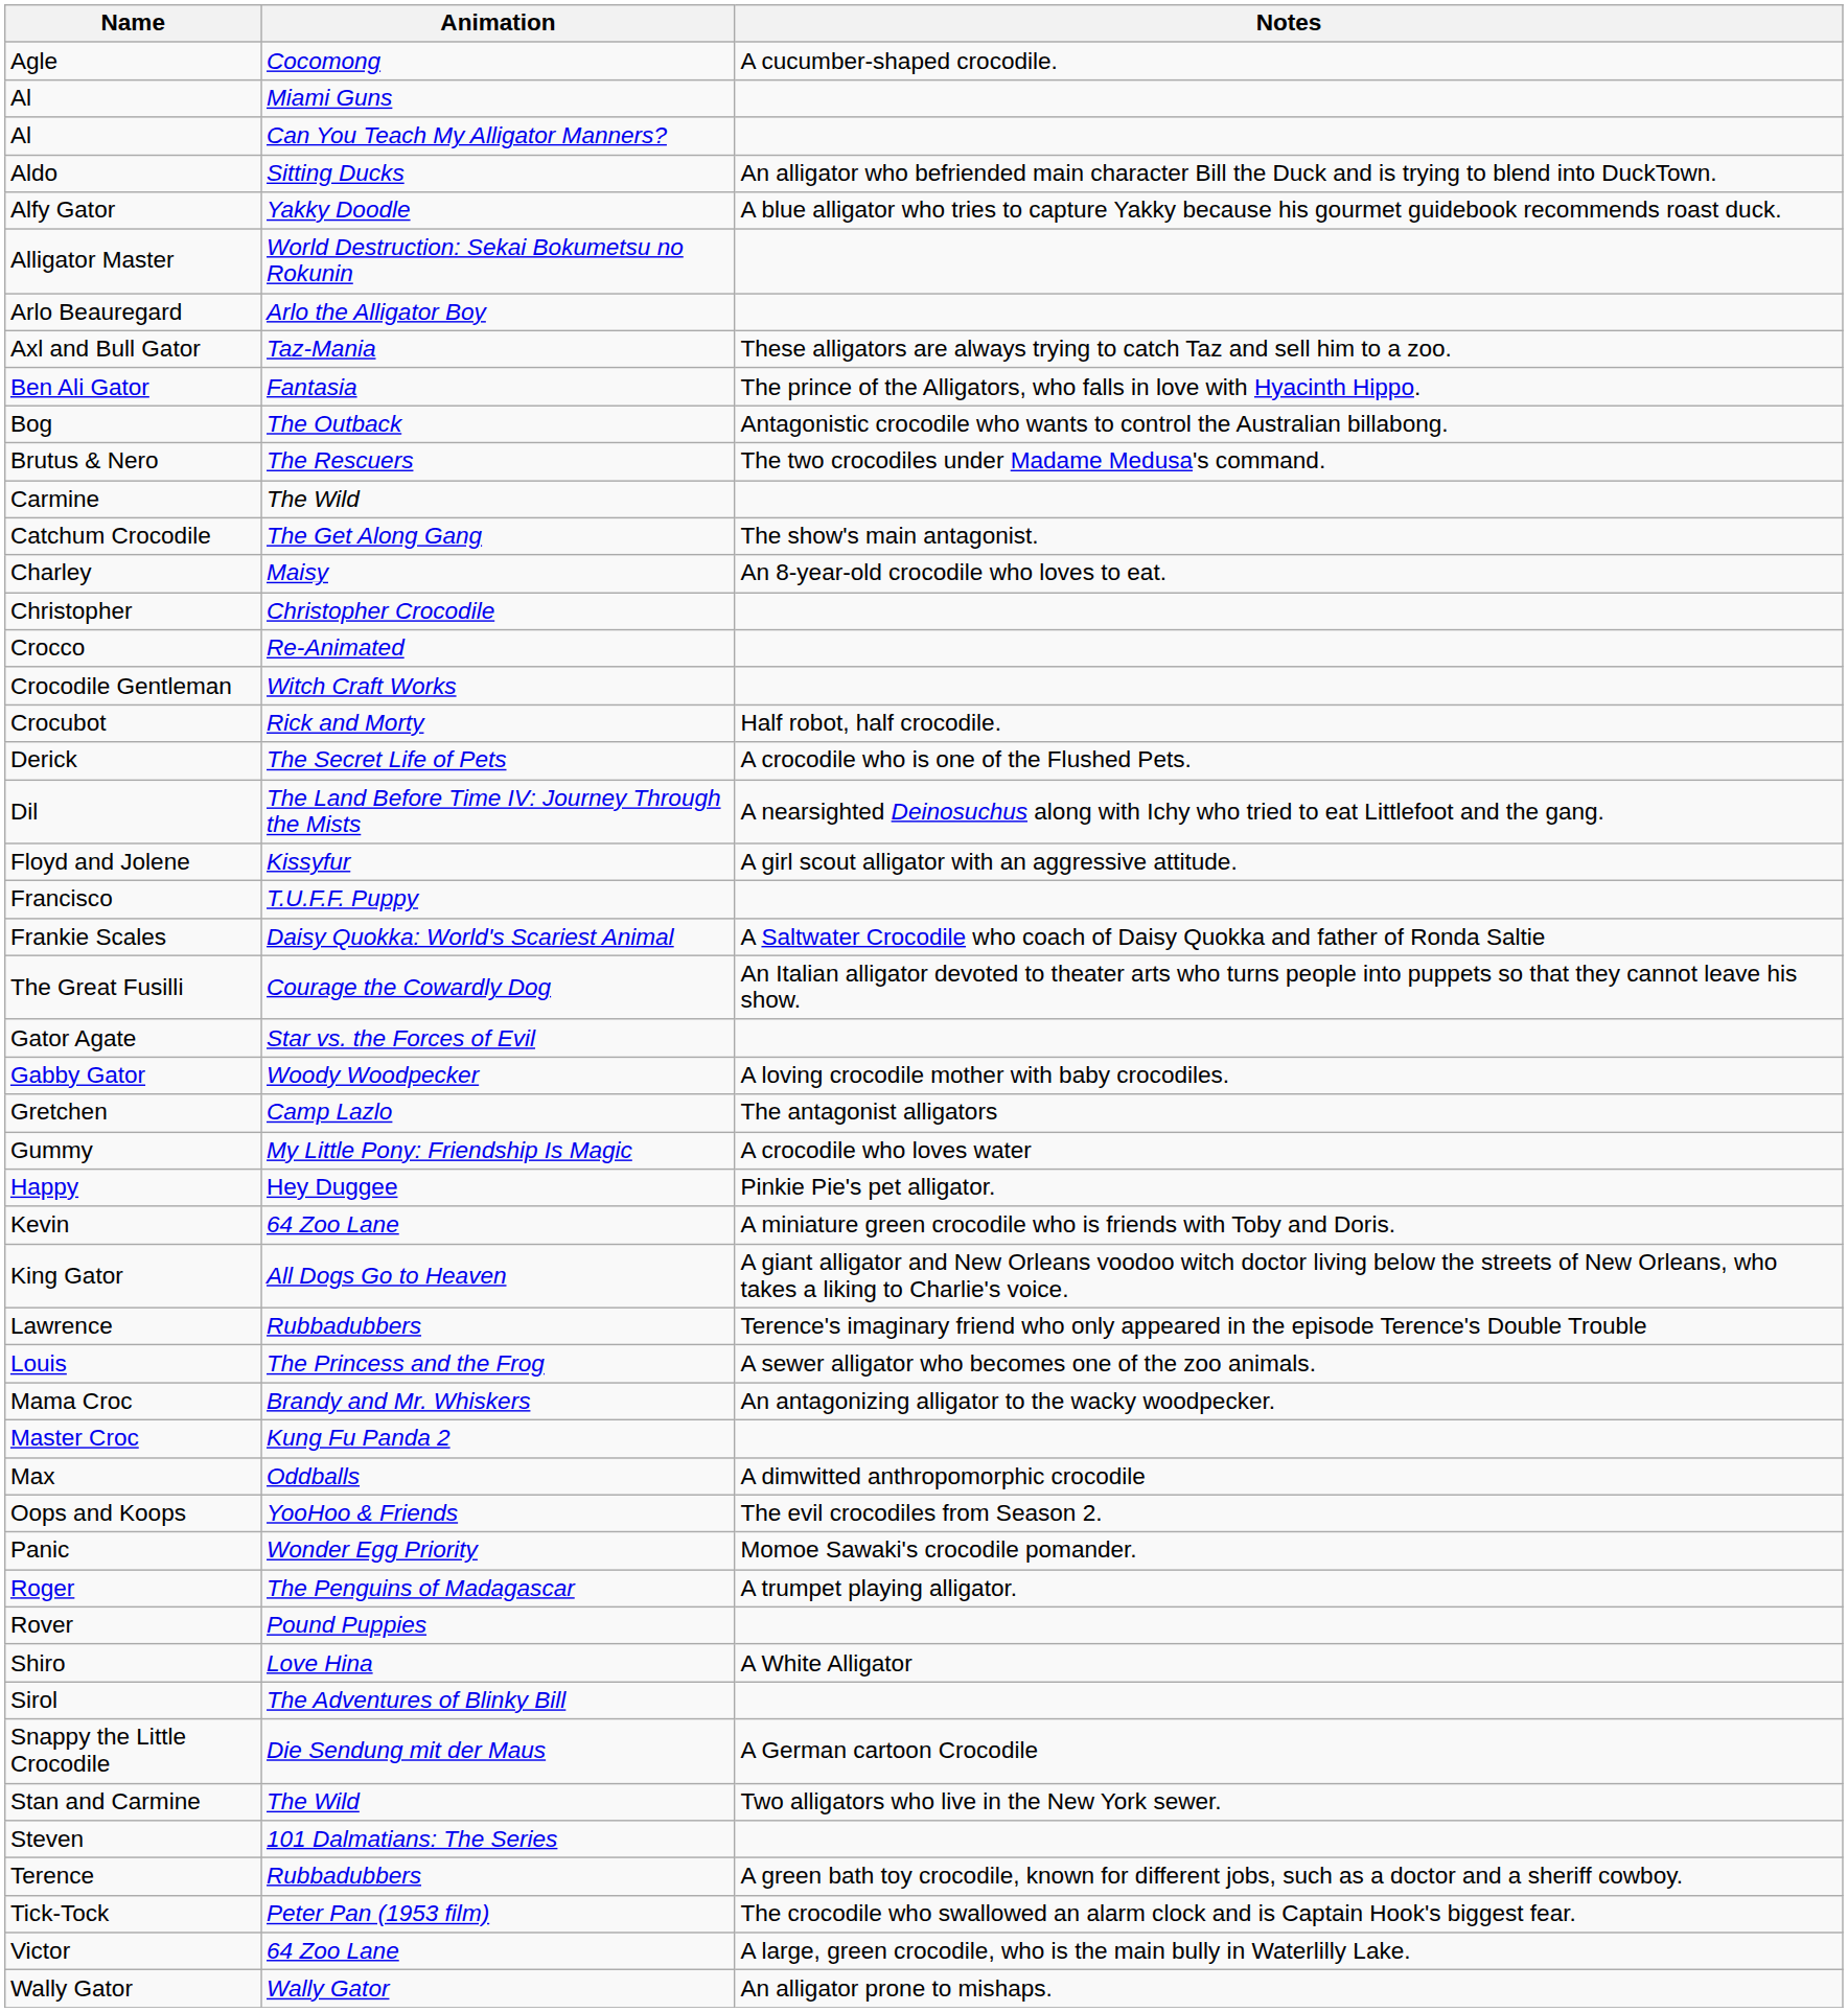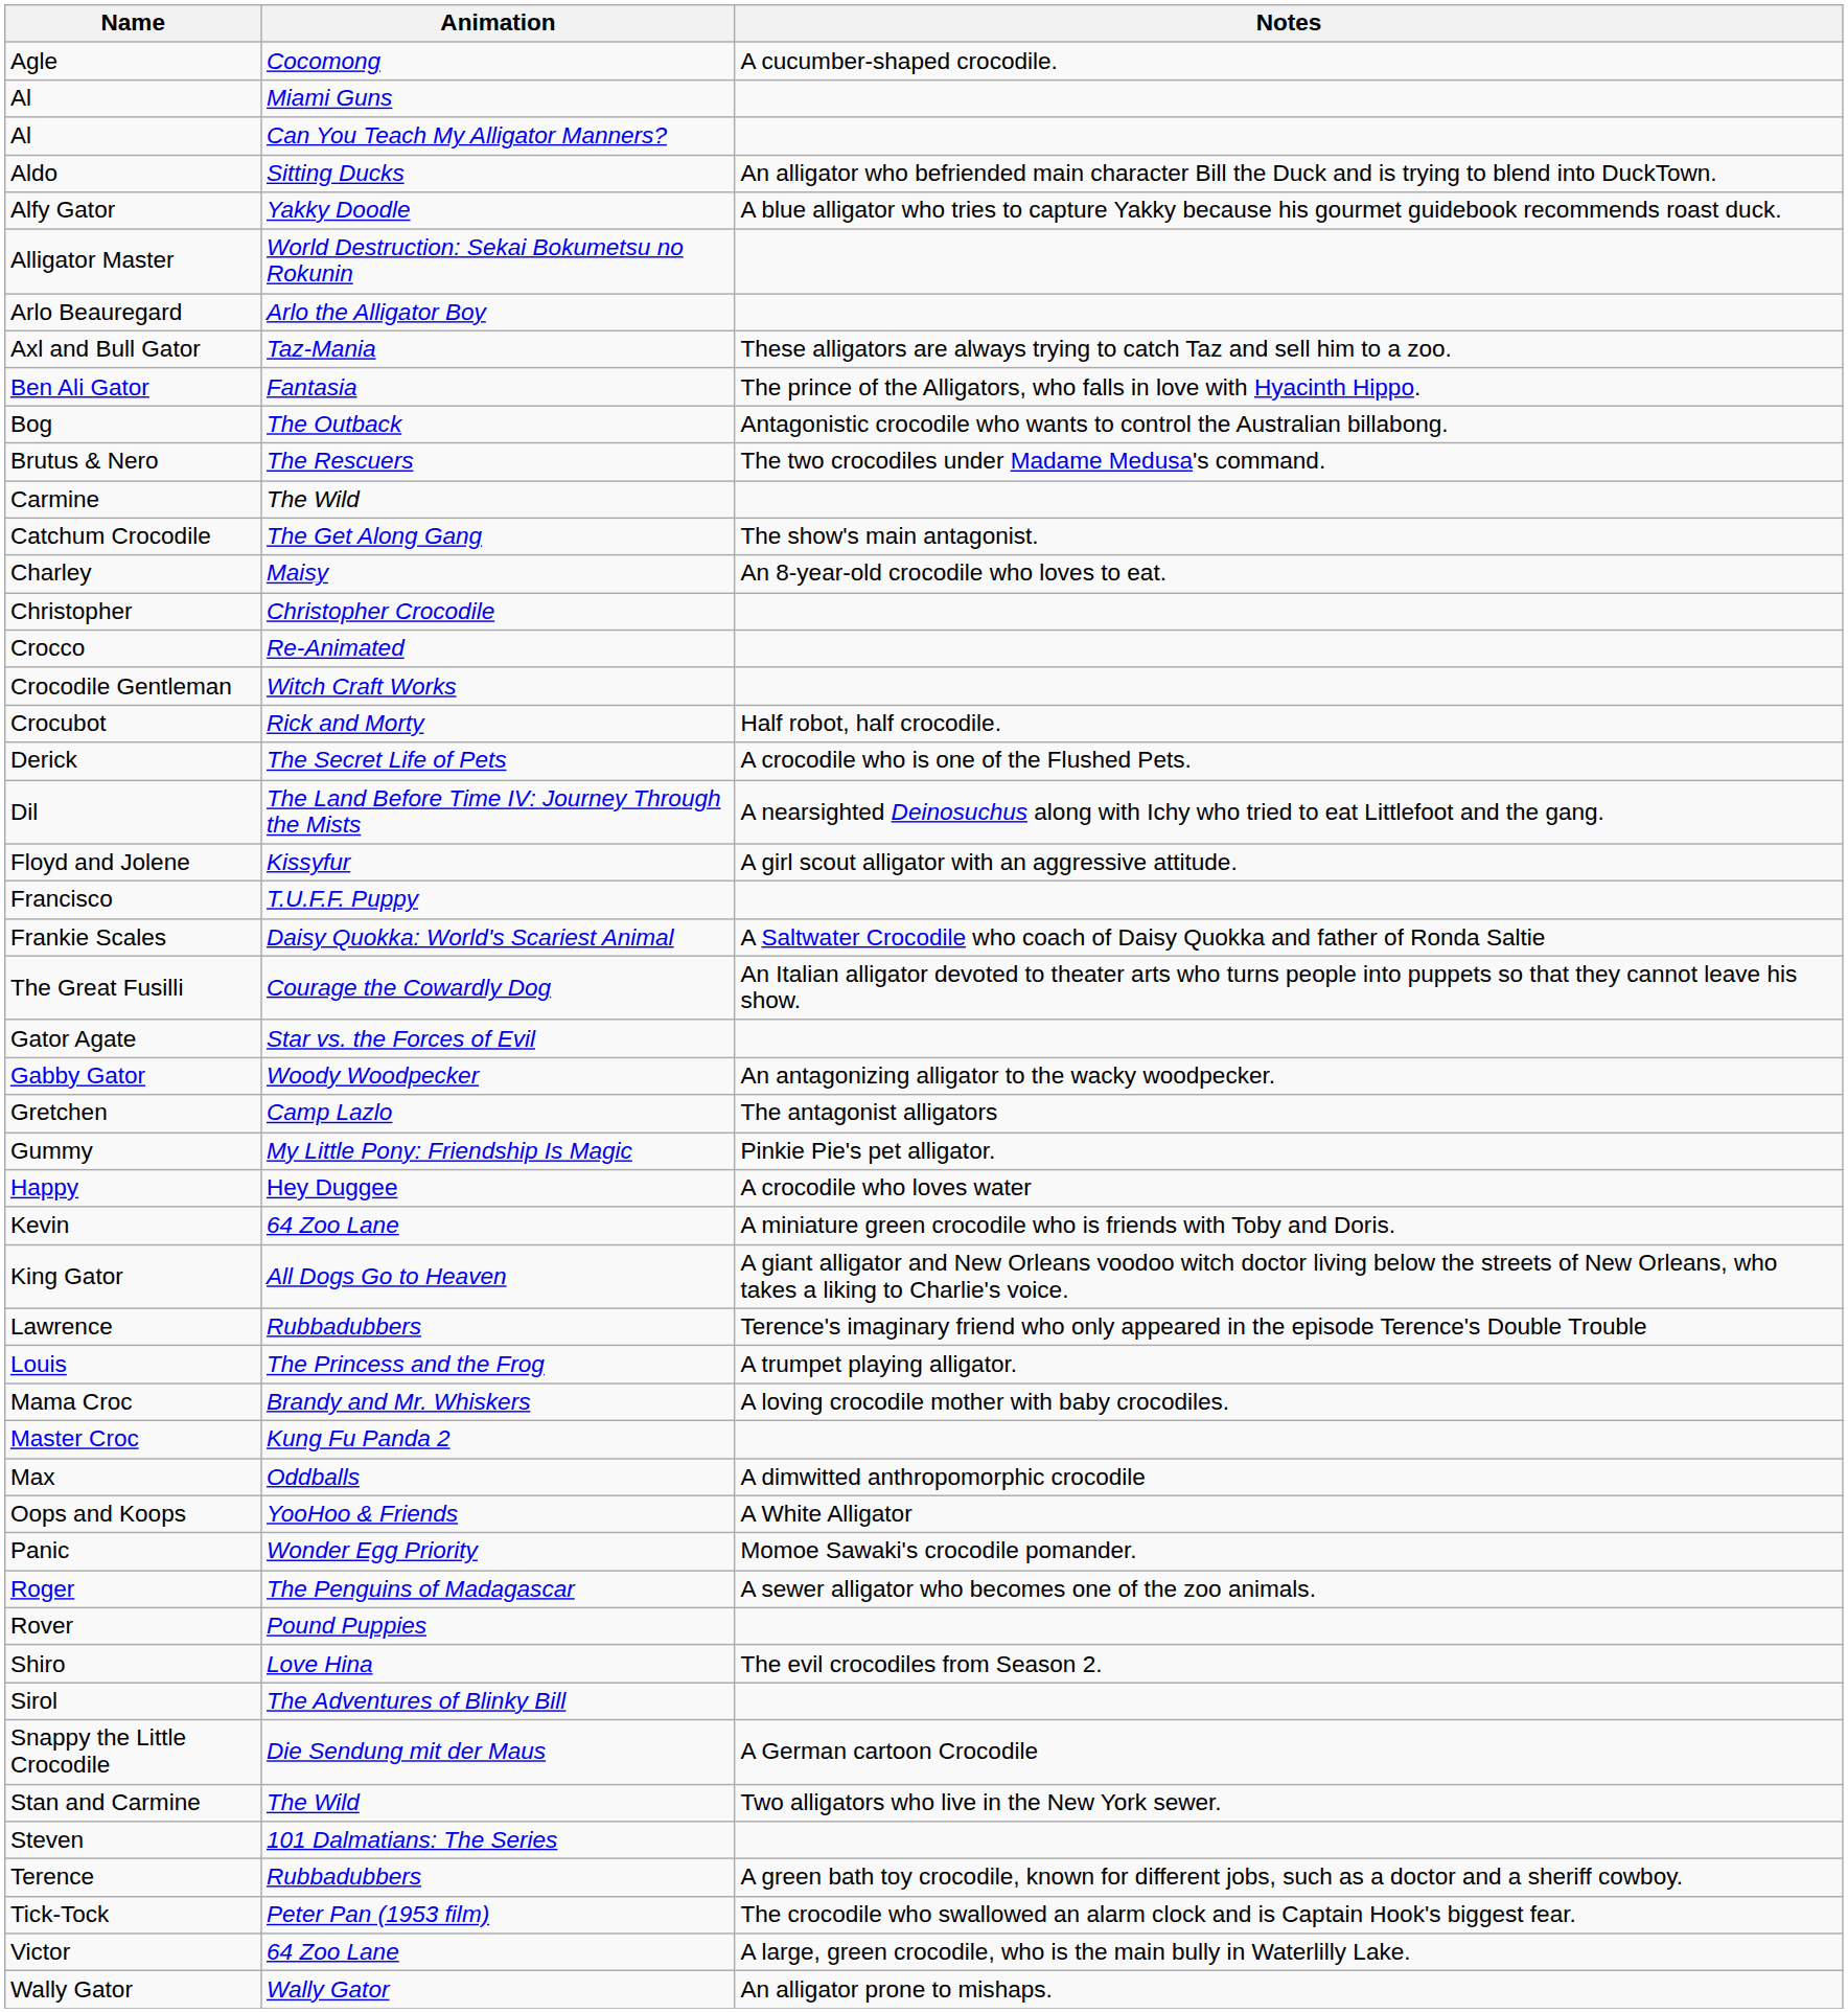 <table class="wikitable sortable">
 <tr>
 <th>Name</th>
 <th>Animation</th>
 <th>Notes</th>
 </tr>
 <tr>
 <td>Agle</td>
 <td><em><a href='#'>Cocomong</a></em></td>
 <td>A cucumber-shaped crocodile.</td>
 </tr>
 <tr>
 <td>Al</td>
 <td><em><a href='#'>Miami Guns</a></em></td>
 <td></td>
 </tr>
 <tr>
 <td>Al</td>
 <td><em><a href='#'>Can You Teach My Alligator Manners?</a></em></td>
 <td></td>
 </tr>
 <tr>
 <td>Aldo</td>
 <td><em><a href='#'>Sitting Ducks</a></em></td>
 <td>An alligator who befriended main character Bill the Duck and is trying to blend into DuckTown.</td>
 </tr>
 <tr>
 <td>Alfy Gator</td>
 <td><em><a href='#'>Yakky Doodle</a></em></td>
 <td>A blue alligator who tries to capture Yakky because his gourmet guidebook recommends roast duck.</td>
 </tr>
 <tr>
 <td>Alligator Master</td>
 <td><em><a href='#'>World Destruction: Sekai Bokumetsu no Rokunin</a></em></td>
 <td></td>
 </tr>
 <tr>
 <td>Arlo Beauregard</td>
 <td><em><a href='#'>Arlo the Alligator Boy</a></em></td>
 <td></td>
 </tr>
 <tr>
 <td>Axl and Bull Gator</td>
 <td><em><a href='#'>Taz-Mania</a></em></td>
 <td>These alligators are always trying to catch Taz and sell him to a zoo.</td>
 </tr>
 <tr>
 <td><a href='#'>Ben Ali Gator</a></td>
 <td><em><a href='#'>Fantasia</a></em></td>
 <td>The prince of the Alligators, who falls in love with <a href='#'>Hyacinth Hippo</a>.</td>
 </tr>
 <tr>
 <td>Bog</td>
 <td><em><a href='#'>The Outback</a></em></td>
 <td>Antagonistic crocodile who wants to control the Australian billabong.</td>
 </tr>
 <tr>
 <td>Brutus & Nero</td>
 <td><em><a href='#'>The Rescuers</a></em></td>
 <td>The two crocodiles under <a href='#'>Madame Medusa</a>'s command.</td>
 </tr>
 <tr>
 <td>Carmine</td>
 <td><em>The Wild</em></td>
 <td></td>
 </tr>
 <tr>
 <td>Catchum Crocodile</td>
 <td><em><a href='#'>The Get Along Gang</a></em></td>
 <td>The show's main antagonist.</td>
 </tr>
 <tr>
 <td>Charley</td>
 <td><em><a href='#'>Maisy</a></em></td>
 <td>An 8-year-old crocodile who loves to eat.</td>
 </tr>
 <tr>
 <td>Christopher</td>
 <td><em><a href='#'>Christopher Crocodile</a></em></td>
 <td></td>
 </tr>
 <tr>
 <td>Crocco</td>
 <td><em><a href='#'>Re-Animated</a></em></td>
 <td></td>
 </tr>
 <tr>
 <td>Crocodile Gentleman</td>
 <td><em><a href='#'>Witch Craft Works</a></em></td>
 <td></td>
 </tr>
 <tr>
 <td>Crocubot</td>
 <td><em><a href='#'>Rick and Morty</a></em></td>
 <td>Half robot, half crocodile.</td>
 </tr>
 <tr>
 <td>Derick</td>
 <td><em><a href='#'>The Secret Life of Pets</a></em></td>
 <td>A crocodile who is one of the Flushed Pets.</td>
 </tr>
 <tr>
 <td>Dil</td>
 <td><em><a href='#'>The Land Before Time IV: Journey Through the Mists</a></em></td>
 <td>A nearsighted <em><a href='#'>Deinosuchus</a></em> along with Ichy who tried to eat Littlefoot and the gang.</td>
 </tr>
 <tr>
 <td>Floyd and Jolene</td>
 <td><em><a href='#'>Kissyfur</a></em></td>
 <td>A girl scout alligator with an aggressive attitude.</td>
 </tr>
 <tr>
 <td>Francisco</td>
 <td><em><a href='#'>T.U.F.F. Puppy</a></em></td>
 <td></td>
 </tr>
 <tr>
 <td>Frankie Scales</td>
 <td><em><a href='#'>Daisy Quokka: World's Scariest Animal</a></em></td>
 <td>A <a href='#'>Saltwater Crocodile</a> who coach of Daisy Quokka and father of Ronda Saltie</td>
 </tr>
 <tr>
 <td>The Great Fusilli</td>
 <td><em><a href='#'>Courage the Cowardly Dog</a></em></td>
 <td>An Italian alligator devoted to theater arts who turns people into puppets so that they cannot leave his show.</td>
 </tr>
 <tr>
 <td>Gator Agate</td>
 <td><em><a href='#'>Star vs. the Forces of Evil</a></em></td>
 <td></td>
 </tr>
 <tr>
 <td><a href='#'>Gabby Gator</a></td>
 <td><em><a href='#'>Woody Woodpecker</a></em></td>
-<td>A loving crocodile mother with baby crocodiles.</td>
+<td>An antagonizing alligator to the wacky woodpecker.</td>
 </tr>
 <tr>
 <td>Gretchen</td>
 <td><em><a href='#'>Camp Lazlo</a></em></td>
 <td>The antagonist alligators</td>
 </tr>
 <tr>
 <td>Gummy</td>
 <td><em><a href='#'>My Little Pony: Friendship Is Magic</a></em></td>
-<td>A crocodile who loves water</td>
+<td>Pinkie Pie's pet alligator.</td>
 </tr>
 <tr>
 <td><a href='#'>Happy</a></td>
 <td><a href='#'>Hey Duggee</a></td>
-<td>Pinkie Pie's pet alligator.</td>
+<td>A crocodile who loves water</td>
 </tr>
 <tr>
 <td>Kevin</td>
 <td><em><a href='#'>64 Zoo Lane</a></em></td>
 <td>A miniature green crocodile who is friends with Toby and Doris.</td>
 </tr>
 <tr>
 <td>King Gator</td>
 <td><em><a href='#'>All Dogs Go to Heaven</a></em></td>
 <td>A giant alligator and New Orleans voodoo witch doctor living below the streets of New Orleans, who takes a liking to Charlie's voice.</td>
 </tr>
 <tr>
 <td>Lawrence</td>
 <td><em><a href='#'>Rubbadubbers</a></em></td>
 <td>Terence's imaginary friend who only appeared in the episode Terence's Double Trouble</td>
 </tr>
 <tr>
 <td><a href='#'>Louis</a></td>
 <td><em><a href='#'>The Princess and the Frog</a></em></td>
-<td>A sewer alligator who becomes one of the zoo animals.</td>
+<td>A trumpet playing alligator.</td>
 </tr>
 <tr>
 <td>Mama Croc</td>
 <td><em><a href='#'>Brandy and Mr. Whiskers</a></em></td>
-<td>An antagonizing alligator to the wacky woodpecker.</td>
+<td>A loving crocodile mother with baby crocodiles.</td>
 </tr>
 <tr>
 <td><a href='#'>Master Croc</a></td>
 <td><em><a href='#'>Kung Fu Panda 2</a></em></td>
 <td></td>
 </tr>
 <tr>
 <td>Max</td>
 <td><em><a href='#'>Oddballs</a></em></td>
 <td>A dimwitted anthropomorphic crocodile</td>
 </tr>
 <tr>
 <td>Oops and Koops</td>
 <td><em><a href='#'>YooHoo & Friends</a></em></td>
-<td>The evil crocodiles from Season 2.</td>
+<td>A White Alligator</td>
 </tr>
 <tr>
 <td>Panic</td>
 <td><em><a href='#'>Wonder Egg Priority</a></em></td>
 <td>Momoe Sawaki's crocodile pomander.</td>
 </tr>
 <tr>
 <td><a href='#'>Roger</a></td>
 <td><em><a href='#'>The Penguins of Madagascar</a></em></td>
-<td>A trumpet playing alligator.</td>
+<td>A sewer alligator who becomes one of the zoo animals.</td>
 </tr>
 <tr>
 <td>Rover</td>
 <td><em><a href='#'>Pound Puppies</a></em></td>
 <td></td>
 </tr>
 <tr>
 <td>Shiro</td>
 <td><em><a href='#'>Love Hina</a></em></td>
-<td>A White Alligator</td>
+<td>The evil crocodiles from Season 2.</td>
 </tr>
 <tr>
 <td>Sirol</td>
 <td><em><a href='#'>The Adventures of Blinky Bill</a></em></td>
 <td></td>
 </tr>
 <tr>
 <td>Snappy the Little Crocodile</td>
 <td><em><a href='#'>Die Sendung mit der Maus</a></em></td>
 <td>A German cartoon Crocodile</td>
 </tr>
 <tr>
 <td>Stan and Carmine</td>
 <td><em><a href='#'>The Wild</a></em></td>
 <td>Two alligators who live in the New York sewer.</td>
 </tr>
 <tr>
 <td>Steven</td>
 <td><em><a href='#'>101 Dalmatians: The Series</a></em></td>
 <td></td>
 </tr>
 <tr>
 <td>Terence</td>
 <td><em><a href='#'>Rubbadubbers</a></em></td>
 <td>A green bath toy crocodile, known for different jobs, such as a doctor and a sheriff cowboy.</td>
 </tr>
 <tr>
 <td>Tick-Tock</td>
 <td><em><a href='#'>Peter Pan (1953 film)</a></em></td>
 <td>The crocodile who swallowed an alarm clock and is Captain Hook's biggest fear.</td>
 </tr>
 <tr>
 <td>Victor</td>
 <td><em><a href='#'>64 Zoo Lane</a></em></td>
 <td>A large, green crocodile, who is the main bully in Waterlilly Lake.</td>
 </tr>
 <tr>
 <td>Wally Gator</td>
 <td><em><a href='#'>Wally Gator</a></em></td>
 <td>An alligator prone to mishaps.</td>
 </tr>
 </table>
